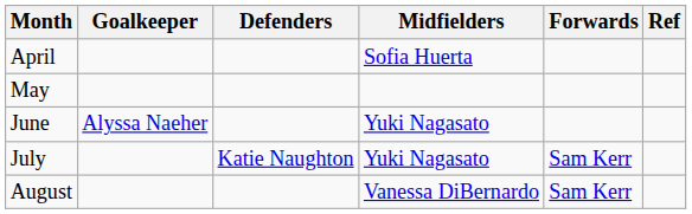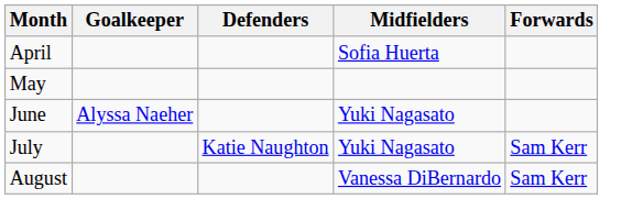 <table class="wikitable sortable">
 <tr>
 <th sort-data-type=number>Month</th>
 <th>Goalkeeper</th>
 <th>Defenders</th>
 <th>Midfielders</th>
 <th>Forwards</th>
-<th class=unsortable>Ref</th>
 </tr>
 <tr>
 <td>April</td>
 <td></td>
 <td></td>
 <td> <a href='#'>Sofia Huerta</a></td>
 <td></td>
-<td></td>
 </tr>
 <tr>
 <td>May</td>
-<td></td>
 <td></td>
 <td></td>
 <td></td>
 <td></td>
 </tr>
 <tr>
 <td>June</td>
 <td> <a href='#'>Alyssa Naeher</a></td>
 <td></td>
 <td> <a href='#'>Yuki Nagasato</a></td>
 <td></td>
-<td></td>
 </tr>
 <tr>
 <td>July</td>
 <td></td>
 <td> <a href='#'>Katie Naughton</a></td>
 <td> <a href='#'>Yuki Nagasato</a></td>
 <td> <a href='#'>Sam Kerr</a></td>
-<td></td>
 </tr>
 <tr>
 <td>August</td>
 <td></td>
 <td></td>
 <td> <a href='#'>Vanessa DiBernardo</a></td>
 <td> <a href='#'>Sam Kerr</a></td>
-<td></td>
 </tr>
 </table>
